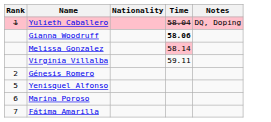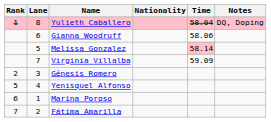 <table class="wikitable sortable" style="text-align:center;font-size:95%">
 <tr>
 <th>Rank</th>
+<th>Lane</th>
 <th>Name</th>
 <th>Nationality</th>
 <th>Time</th>
 <th>Notes</th>
 </tr>
 <tr bgcolor=pink>
 <td><s>1</s></td>
+<td>8</td>
 <td align=left><a href='#'>Yulieth Caballero</a></td>
 <td align=left></td>
 <td><s>58.04</s></td>
 <td>DQ, Doping</td>
 </tr>
 <tr>
 <td></td>
+<td>6</td>
 <td align=left><a href='#'>Gianna Woodruff</a></td>
 <td align=left></td>
-<td><strong>58.06</strong></td>
+<td>58.06</td>
 <td></td>
 </tr>
 <tr>
 <td></td>
+<td>5</td>
 <td align=left><a href='#'>Melissa Gonzalez</a></td>
 <td align=left></td>
 <td style="background: pink;">58.14</td>
 <td></td>
 </tr>
 <tr>
 <td></td>
+<td>7</td>
 <td align=left><a href='#'>Virginia Villalba</a></td>
 <td align=left></td>
-<td>59.11</td>
+<td>59.09</td>
 <td></td>
 </tr>
 <tr>
 <td>2</td>
+<td>3</td>
 <td align=left><a href='#'>Génesis Romero</a></td>
 <td align=left></td>
 <td></td>
 <td></td>
 </tr>
 <tr>
 <td>5</td>
+<td>4</td>
 <td align=left><a href='#'>Yenisquel Alfonso</a></td>
 <td align=left></td>
 <td></td>
 <td></td>
 </tr>
 <tr>
 <td>6</td>
+<td>1</td>
 <td align=left><a href='#'>Marina Poroso</a></td>
 <td align=left></td>
 <td></td>
 <td></td>
 </tr>
 <tr>
 <td>7</td>
+<td>2</td>
 <td align=left><a href='#'>Fátima Amarilla</a></td>
 <td align=left></td>
 <td></td>
 <td></td>
 </tr>
 </table>
